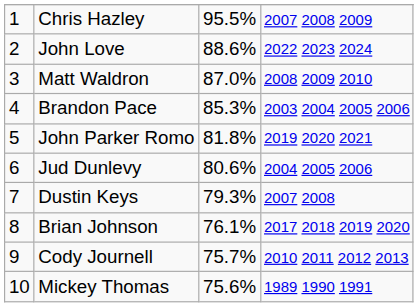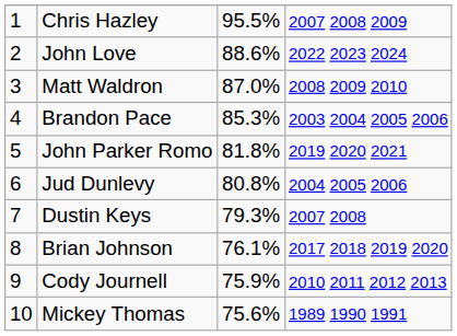 <table class="wikitable">
 <tr>
 </tr>
 <tr>
 <td>1</td>
 <td>Chris Hazley</td>
 <td><abbr>95.5%</abbr></td>
 <td style="font-size:80%;"><a href='#'>2007</a> <a href='#'>2008</a> <a href='#'>2009</a></td>
 </tr>
 <tr>
 <td>2</td>
 <td>John Love</td>
 <td><abbr>88.6%</abbr></td>
 <td style="font-size:80%;"><a href='#'>2022</a> <a href='#'>2023</a> <a href='#'>2024</a></td>
 </tr>
 <tr>
 <td>3</td>
 <td>Matt Waldron</td>
 <td><abbr>87.0%</abbr></td>
 <td style="font-size:80%;"><a href='#'>2008</a> <a href='#'>2009</a> <a href='#'>2010</a></td>
 </tr>
 <tr>
 <td>4</td>
 <td>Brandon Pace</td>
 <td><abbr>85.3%</abbr></td>
 <td style="font-size:80%;"><a href='#'>2003</a> <a href='#'>2004</a> <a href='#'>2005</a> <a href='#'>2006</a></td>
 </tr>
 <tr>
 <td>5</td>
 <td>John Parker Romo</td>
 <td><abbr>81.8%</abbr></td>
 <td style="font-size:80%;"><a href='#'>2019</a> <a href='#'>2020</a> <a href='#'>2021</a></td>
 </tr>
 <tr>
 <td>6</td>
 <td>Jud Dunlevy</td>
-<td><abbr>80.6%</abbr></td>
+<td><abbr>80.8%</abbr></td>
 <td style="font-size:80%;"><a href='#'>2004</a> <a href='#'>2005</a> <a href='#'>2006</a></td>
 </tr>
 <tr>
 <td>7</td>
 <td>Dustin Keys</td>
 <td><abbr>79.3%</abbr></td>
 <td style="font-size:80%;"><a href='#'>2007</a> <a href='#'>2008</a></td>
 </tr>
 <tr>
 <td>8</td>
 <td>Brian Johnson</td>
 <td><abbr>76.1%</abbr></td>
 <td style="font-size:80%;"><a href='#'>2017</a> <a href='#'>2018</a> <a href='#'>2019</a> <a href='#'>2020</a></td>
 </tr>
 <tr>
 <td>9</td>
 <td>Cody Journell</td>
-<td><abbr>75.7%</abbr></td>
+<td><abbr>75.9%</abbr></td>
 <td style="font-size:80%;"><a href='#'>2010</a> <a href='#'>2011</a> <a href='#'>2012</a> <a href='#'>2013</a></td>
 </tr>
 <tr>
 <td>10</td>
 <td>Mickey Thomas</td>
 <td><abbr>75.6%</abbr></td>
 <td style="font-size:80%;"><a href='#'>1989</a> <a href='#'>1990</a> <a href='#'>1991</a><br></td>
 </tr>
 </table>
